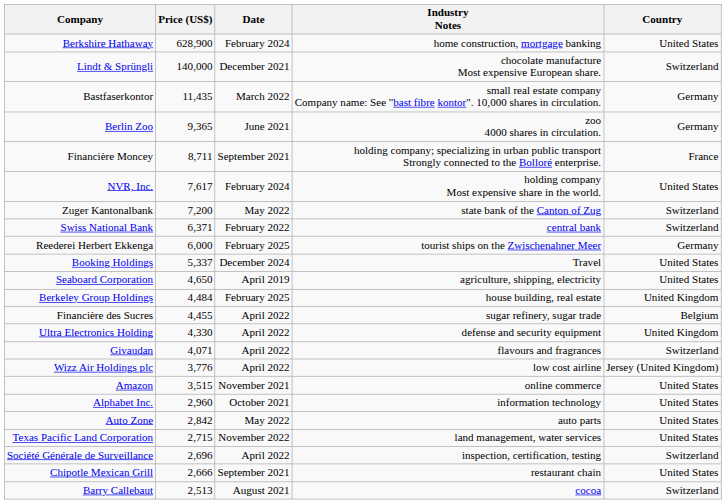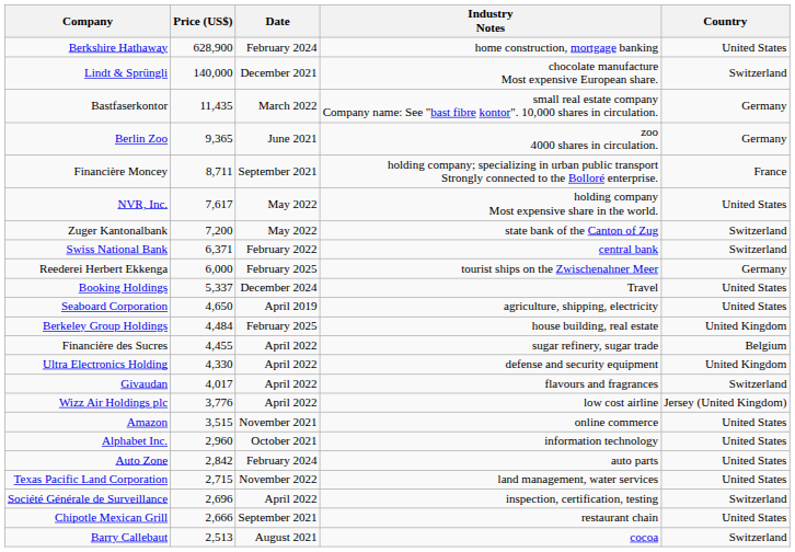 <table class="wikitable sortable" style=text-align:right>
 <tr>
 <th>Company</th>
 <th>Price (US$)</th>
 <th>Date</th>
 <th>Industry<br>Notes</th>
 <th>Country</th>
 </tr>
 <tr>
 <td><a href='#'>Berkshire Hathaway</a></td>
 <td>628,900</td>
 <td>February 2024</td>
 <td>home construction, <a href='#'>mortgage</a> banking</td>
 <td>United States</td>
 </tr>
 <tr>
 <td><a href='#'>Lindt & Sprüngli</a></td>
 <td>140,000</td>
 <td>December 2021</td>
 <td>chocolate manufacture<br>Most expensive European share.</td>
 <td>Switzerland</td>
 </tr>
 <tr>
 <td>Bastfaserkontor</td>
 <td>11,435</td>
 <td>March 2022</td>
 <td>small real estate company<br>Company name: See "<a href='#'>bast fibre</a> <a href='#'>kontor</a>". 10,000 shares in circulation.</td>
 <td>Germany</td>
 </tr>
 <tr>
 <td><a href='#'>Berlin Zoo</a></td>
 <td>9,365</td>
 <td>June 2021</td>
 <td>zoo<br>4000 shares in circulation.</td>
 <td>Germany</td>
 </tr>
 <tr>
 <td>Financière Moncey</td>
 <td>8,711</td>
 <td>September 2021</td>
 <td>holding company; specializing in urban public transport<br>Strongly connected to the <a href='#'>Bolloré</a> enterprise.</td>
 <td>France</td>
 </tr>
 <tr>
 <td><a href='#'>NVR, Inc.</a></td>
 <td>7,617</td>
-<td>February 2024</td>
+<td>May 2022</td>
 <td>holding company<br>Most expensive share in the world.</td>
 <td>United States</td>
 </tr>
 <tr>
 <td>Zuger Kantonalbank</td>
 <td>7,200</td>
 <td>May 2022</td>
 <td>state bank of the <a href='#'>Canton of Zug</a></td>
 <td>Switzerland</td>
 </tr>
 <tr>
 <td><a href='#'>Swiss National Bank</a></td>
 <td>6,371</td>
 <td>February 2022</td>
 <td><a href='#'>central bank</a></td>
 <td>Switzerland</td>
 </tr>
 <tr>
 <td>Reederei Herbert Ekkenga</td>
 <td>6,000</td>
 <td>February 2025</td>
 <td>tourist ships on the <a href='#'>Zwischenahner Meer</a></td>
 <td>Germany</td>
 </tr>
 <tr>
 <td><a href='#'>Booking Holdings</a></td>
 <td>5,337</td>
 <td>December 2024</td>
 <td>Travel</td>
 <td>United States</td>
 </tr>
 <tr>
 <td><a href='#'>Seaboard Corporation</a></td>
 <td>4,650</td>
 <td>April 2019</td>
 <td>agriculture, shipping, electricity</td>
 <td>United States</td>
 </tr>
 <tr>
 <td><a href='#'>Berkeley Group Holdings</a></td>
 <td>4,484</td>
 <td>February 2025</td>
 <td>house building, real estate</td>
 <td>United Kingdom</td>
 </tr>
 <tr>
 <td>Financière des Sucres</td>
 <td>4,455</td>
 <td>April 2022</td>
 <td>sugar refinery, sugar trade</td>
 <td>Belgium</td>
 </tr>
 <tr>
 <td><a href='#'>Ultra Electronics Holding</a></td>
 <td>4,330</td>
 <td>April 2022</td>
 <td>defense and security equipment</td>
 <td>United Kingdom</td>
 </tr>
 <tr>
 <td><a href='#'>Givaudan</a></td>
-<td>4,071</td>
+<td>4,017</td>
 <td>April 2022</td>
 <td>flavours and fragrances</td>
 <td>Switzerland</td>
 </tr>
 <tr>
 <td><a href='#'>Wizz Air Holdings plc</a></td>
 <td>3,776</td>
 <td>April 2022</td>
 <td>low cost airline</td>
 <td>Jersey (United Kingdom)</td>
 </tr>
 <tr>
 <td><a href='#'>Amazon</a></td>
 <td>3,515</td>
 <td>November 2021</td>
 <td>online commerce</td>
 <td>United States</td>
 </tr>
 <tr>
 <td><a href='#'>Alphabet Inc.</a></td>
 <td>2,960</td>
 <td>October 2021</td>
 <td>information technology</td>
 <td>United States</td>
 </tr>
 <tr>
 <td><a href='#'>Auto Zone</a></td>
 <td>2,842</td>
-<td>May 2022</td>
+<td>February 2024</td>
 <td>auto parts</td>
 <td>United States</td>
 </tr>
 <tr>
 <td><a href='#'>Texas Pacific Land Corporation</a></td>
 <td>2,715</td>
 <td>November 2022</td>
 <td>land management, water services</td>
 <td>United States</td>
 </tr>
 <tr>
 <td><a href='#'>Société Générale de Surveillance</a></td>
 <td>2,696</td>
 <td>April 2022</td>
 <td>inspection, certification, testing</td>
 <td>Switzerland</td>
 </tr>
 <tr>
 <td><a href='#'>Chipotle Mexican Grill</a></td>
 <td>2,666</td>
 <td>September 2021</td>
 <td>restaurant chain</td>
 <td>United States</td>
 </tr>
 <tr>
 <td><a href='#'>Barry Callebaut</a></td>
 <td>2,513</td>
 <td>August 2021</td>
 <td><a href='#'>cocoa</a></td>
 <td>Switzerland</td>
 </tr>
 </table>
